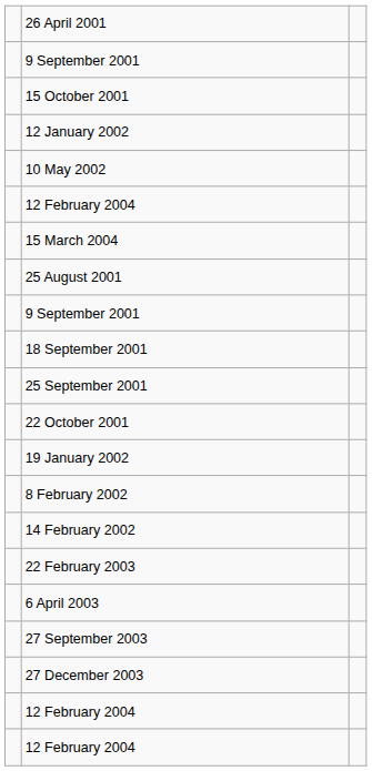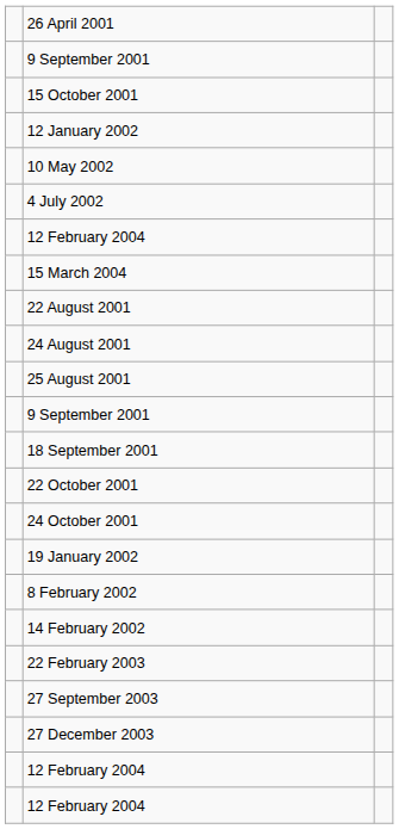 <table class="wikitable" style="font-size: 80%; float: left; width: 26em; margin-right: 1em; height: 700px">
 <tr>
 <td></td>
 <td>26 April 2001</td>
 <td></td>
 </tr>
 <tr>
 <td></td>
 <td>9 September 2001</td>
 <td></td>
 </tr>
 <tr>
 <td></td>
 <td>15 October 2001</td>
 <td></td>
 </tr>
 <tr>
 <td></td>
 <td>12 January 2002</td>
 <td></td>
 </tr>
 <tr>
 <td></td>
 <td>10 May 2002</td>
 <td></td>
 </tr>
 <tr>
 <td></td>
+<td>4 July 2002</td>
+<td></td>
+</tr>
+<tr>
+<td></td>
 <td>12 February 2004</td>
 <td></td>
 </tr>
 <tr>
 <td></td>
 <td>15 March 2004</td>
+<td></td>
+</tr>
+<tr>
+<td></td>
+<td>22 August 2001</td>
+<td></td>
+</tr>
+<tr>
+<td></td>
+<td>24 August 2001</td>
 <td></td>
 </tr>
 <tr>
 <td></td>
 <td>25 August 2001</td>
 <td></td>
 </tr>
 <tr>
 <td></td>
 <td>9 September 2001</td>
 <td></td>
 </tr>
 <tr>
 <td></td>
 <td>18 September 2001</td>
 <td></td>
 </tr>
 <tr>
 <td></td>
-<td>25 September 2001</td>
+<td>22 October 2001</td>
 <td></td>
 </tr>
 <tr>
 <td></td>
-<td>22 October 2001</td>
+<td>24 October 2001</td>
 <td></td>
 </tr>
 <tr>
 <td></td>
 <td>19 January 2002</td>
 <td></td>
 </tr>
 <tr>
 <td></td>
 <td>8 February 2002</td>
 <td></td>
 </tr>
 <tr>
 <td></td>
 <td>14 February 2002</td>
 <td></td>
 </tr>
 <tr>
 <td></td>
 <td>22 February 2003</td>
 <td></td>
 </tr>
 <tr>
 <td></td>
-<td>6 April 2003</td>
-<td></td>
-</tr>
-<tr>
-<td></td>
 <td>27 September 2003</td>
 <td></td>
 </tr>
 <tr>
 <td></td>
 <td>27 December 2003</td>
 <td></td>
 </tr>
 <tr>
 <td></td>
 <td>12 February 2004</td>
 <td></td>
 </tr>
 <tr>
 <td></td>
 <td>12 February 2004</td>
 <td></td>
 </tr>
 </table>
